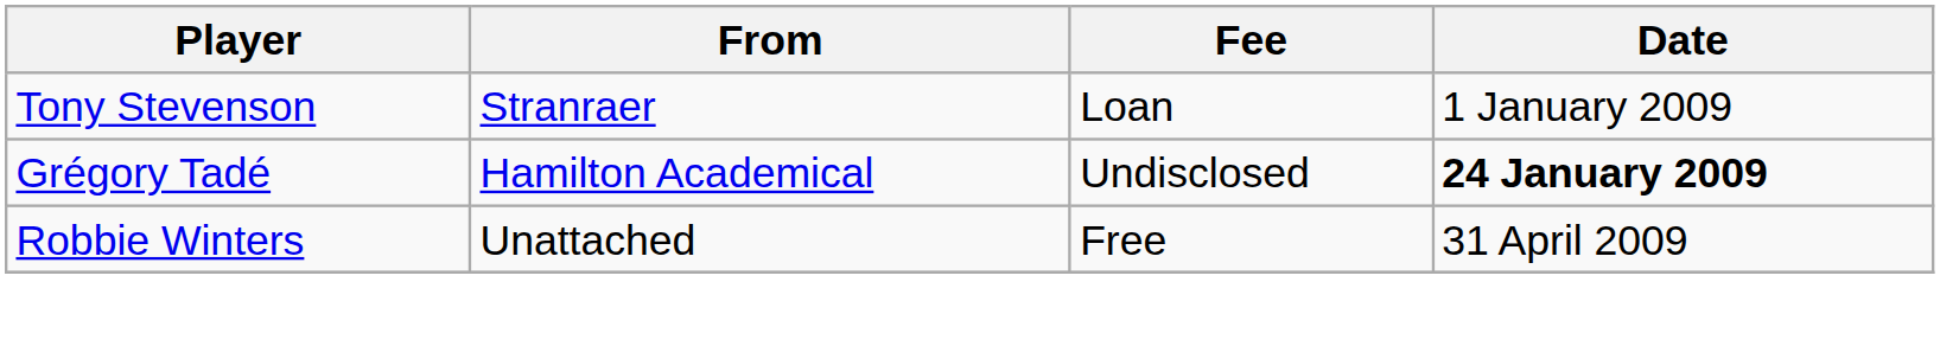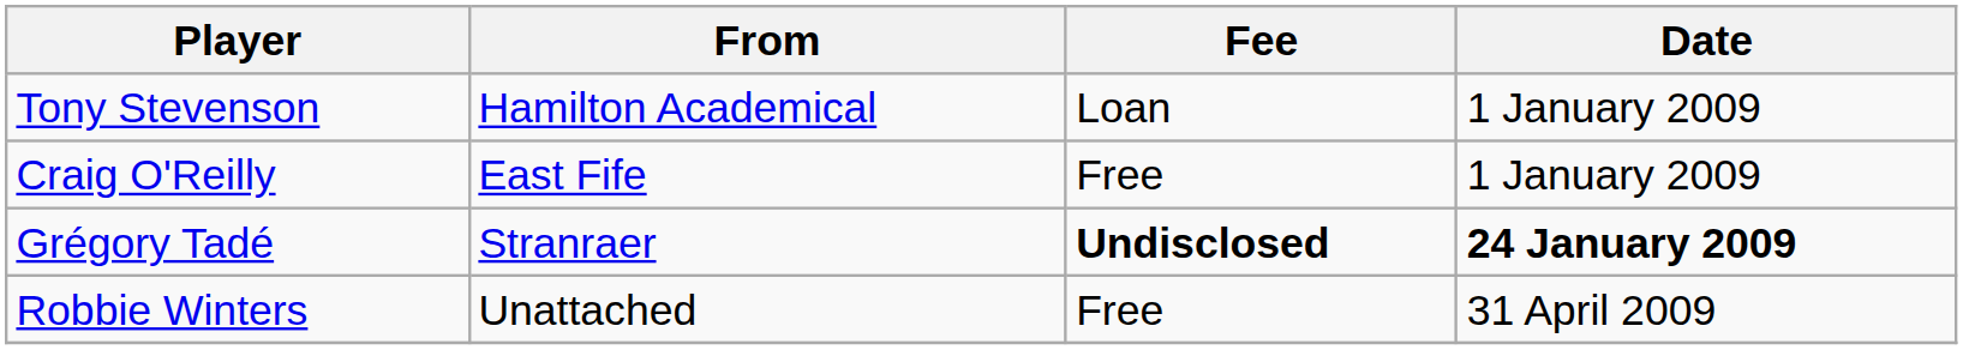 <table class="wikitable" style="text-align:center; font-size:95%;width:55%; text-align:left">
 <tr>
 <th><strong>Player</strong></th>
 <th><strong>From</strong></th>
 <th><strong>Fee</strong></th>
 <th><strong>Date</strong></th>
 </tr>
 <tr --->
 <td> <a href='#'>Tony Stevenson</a></td>
-<td><a href='#'>Stranraer</a></td>
+<td><a href='#'>Hamilton Academical</a></td>
 <td>Loan</td>
 <td>1 January 2009</td>
 </tr>
 <tr --->
+<td> <a href='#'>Craig O'Reilly</a></td>
+<td><a href='#'>East Fife</a></td>
+<td>Free</td>
+<td>1 January 2009</td>
+</tr>
+<tr --->
 <td> <a href='#'>Grégory Tadé</a></td>
-<td><a href='#'>Hamilton Academical</a></td>
-<td>Undisclosed</td>
+<td><a href='#'>Stranraer</a></td>
+<td><strong>Undisclosed</strong></td>
 <td><strong>24 January 2009</strong></td>
 </tr>
 <tr --->
 <td> <a href='#'>Robbie Winters</a></td>
 <td>Unattached</td>
 <td>Free</td>
 <td>31 April 2009</td>
 </tr>
 <tr --->
 </tr>
 </table>
